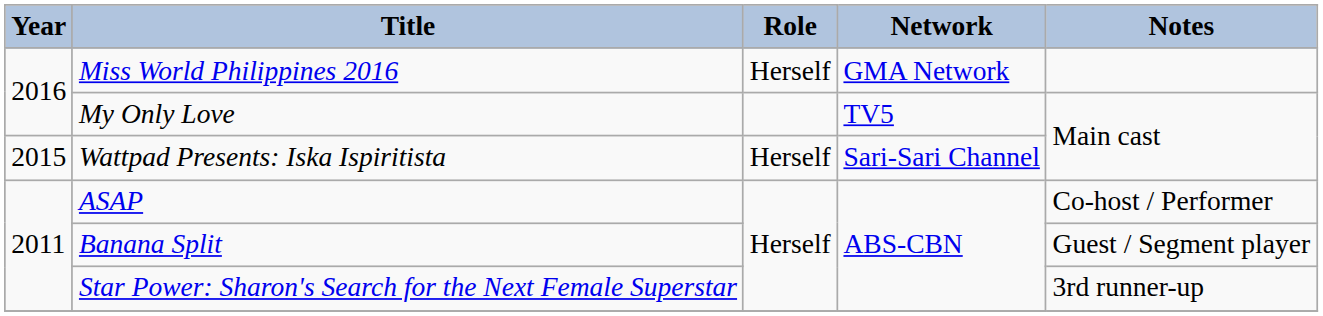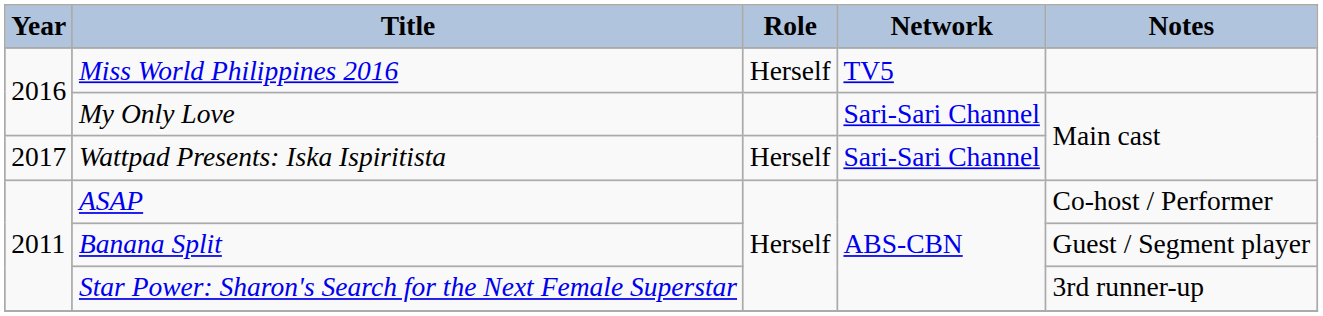 <table class="wikitable">
 <tr>
 <th style="background:#B0C4DE;">Year</th>
 <th style="background:#B0C4DE;">Title</th>
 <th style="background:#B0C4DE;">Role</th>
 <th style="background:#B0C4DE;">Network</th>
 <th style="background:#B0C4DE;">Notes</th>
 </tr>
 <tr>
 <td rowspan=2>2016</td>
 <td><em><a href='#'>Miss World Philippines 2016</a></em></td>
 <td>Herself</td>
-<td><a href='#'>GMA Network</a></td>
+<td><a href='#'>TV5</a></td>
 <td></td>
 </tr>
 <tr>
 <td><em>My Only Love</em></td>
 <td></td>
-<td><a href='#'>TV5</a></td>
+<td><a href='#'>Sari-Sari Channel</a></td>
 <td rowspan=2>Main cast</td>
 </tr>
 <tr>
-<td>2015</td>
+<td>2017</td>
 <td><em>Wattpad Presents: Iska Ispiritista</em></td>
 <td>Herself</td>
 <td><a href='#'>Sari-Sari Channel</a></td>
 </tr>
 <tr>
 <td rowspan=3>2011</td>
 <td><em><a href='#'>ASAP</a></em></td>
 <td rowspan=3>Herself</td>
 <td rowspan=3><a href='#'>ABS-CBN</a></td>
 <td>Co-host / Performer</td>
 </tr>
 <tr>
 <td><em><a href='#'>Banana Split</a></em></td>
 <td>Guest / Segment player</td>
 </tr>
 <tr>
 <td><em><a href='#'>Star Power: Sharon's Search for the Next Female Superstar</a></em></td>
 <td>3rd runner-up</td>
 </tr>
 <tr>
 </tr>
 </table>
